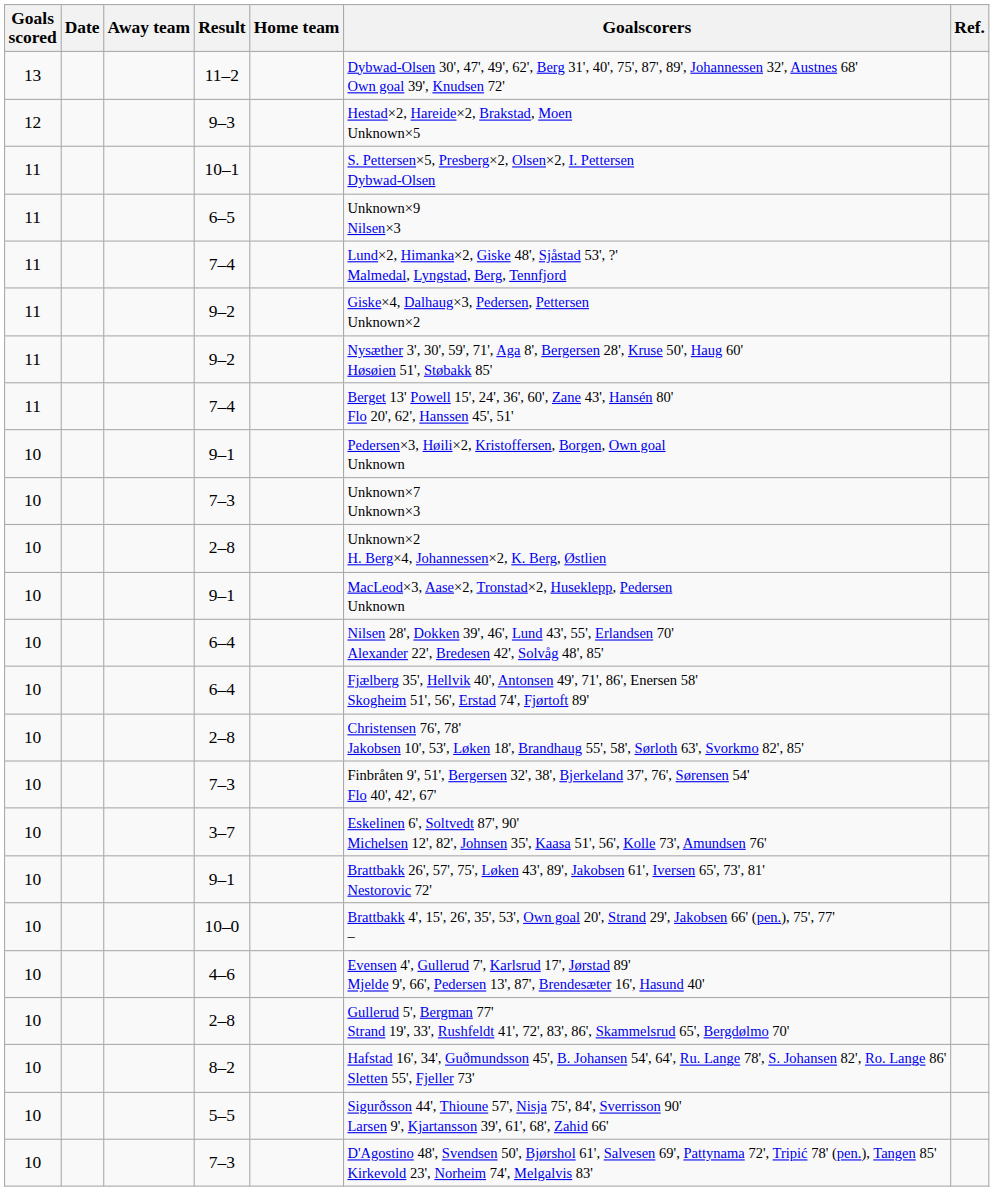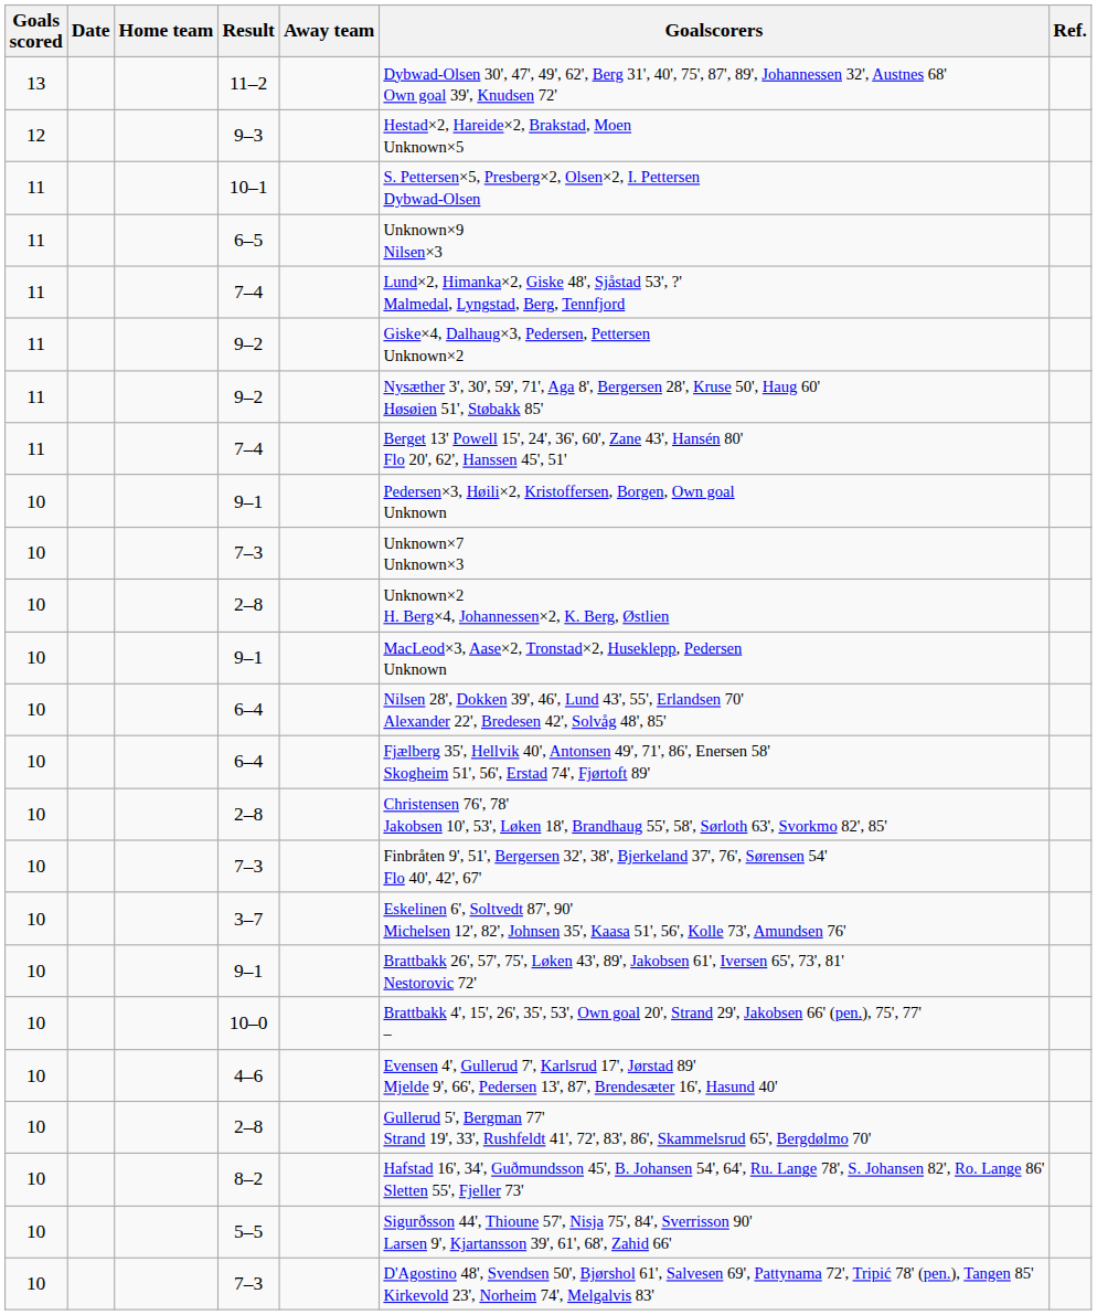 <table class="wikitable sortable">
 <tr>
 <th>Goals <br> scored</th>
 <th !width=4%>Date</th>
+<th !width=12%>Home team</th>
+<th ! align=center>Result</th>
 <th !width=12%>Away team</th>
-<th ! align=center>Result</th>
-<th !width=12%>Home team</th>
 <th ! class="unsortable" align="left">Goalscorers</th>
 <th !width=2% class="unsortable" align="center">Ref.</th>
 </tr>
 <tr>
 <td align=center>13</td>
 <td></td>
 <td></td>
 <td align=center>11–2</td>
 <td></td>
 <td><small> <a href='#'>Dybwad-Olsen</a> 30', 47', 49', 62', <a href='#'>Berg</a> 31', 40', 75', 87', 89', <a href='#'>Johannessen</a> 32', <a href='#'>Austnes</a> 68' </small><br><small><a href='#'>Own goal</a> 39', <a href='#'>Knudsen</a> 72'</small></td>
 <td></td>
 </tr>
 <tr>
 <td align=center>12</td>
 <td></td>
 <td></td>
 <td align=center>9–3</td>
 <td></td>
 <td><small> <a href='#'>Hestad</a>×2, <a href='#'>Hareide</a>×2, <a href='#'>Brakstad</a>, <a href='#'>Moen</a> </small><br><small> Unknown×5 </small></td>
 <td></td>
 </tr>
 <tr>
 <td align=center>11</td>
 <td></td>
 <td></td>
 <td align=center>10–1</td>
 <td></td>
 <td><small> <a href='#'>S. Pettersen</a>×5, <a href='#'>Presberg</a>×2, <a href='#'>Olsen</a>×2, <a href='#'>I. Pettersen</a> </small><br><small><a href='#'>Dybwad-Olsen</a></small></td>
 <td></td>
 </tr>
 <tr>
 <td align=center>11</td>
 <td></td>
 <td></td>
 <td align=center>6–5</td>
 <td></td>
 <td><small> Unknown×9 </small><br><small><a href='#'>Nilsen</a>×3</small></td>
 <td></td>
 </tr>
 <tr>
 <td align=center>11</td>
 <td></td>
 <td></td>
 <td align=center>7–4</td>
 <td></td>
 <td><small> <a href='#'>Lund</a>×2, <a href='#'>Himanka</a>×2, <a href='#'>Giske</a> 48', <a href='#'>Sjåstad</a> 53', ?'</small><br><small><a href='#'>Malmedal</a>, <a href='#'>Lyngstad</a>, <a href='#'>Berg</a>, <a href='#'>Tennfjord</a> </small></td>
 <td></td>
 </tr>
 <tr>
 <td align=center>11</td>
 <td></td>
 <td></td>
 <td align=center>9–2</td>
 <td></td>
 <td><small> <a href='#'>Giske</a>×4, <a href='#'>Dalhaug</a>×3, <a href='#'>Pedersen</a>, <a href='#'>Pettersen</a></small><br><small> Unknown×2 </small></td>
 <td></td>
 </tr>
 <tr>
 <td align=center>11</td>
 <td></td>
 <td></td>
 <td align=center>9–2</td>
 <td></td>
 <td><small> <a href='#'>Nysæther</a> 3', 30', 59', 71', <a href='#'>Aga</a> 8', <a href='#'>Bergersen</a> 28', <a href='#'>Kruse</a> 50', <a href='#'>Haug</a> 60'</small><br><small> <a href='#'>Høsøien</a> 51', <a href='#'>Støbakk</a> 85' </small></td>
 <td></td>
 </tr>
 <tr>
 <td align=center>11</td>
 <td></td>
 <td></td>
 <td align=center>7–4</td>
 <td></td>
 <td><small> <a href='#'>Berget</a> 13' <a href='#'>Powell</a> 15', 24', 36', 60', <a href='#'>Zane</a> 43', <a href='#'>Hansén</a> 80'</small><br><small> <a href='#'>Flo</a> 20', 62', <a href='#'>Hanssen</a> 45', 51' </small></td>
 <td></td>
 </tr>
 <tr>
 <td align=center>10</td>
 <td></td>
 <td></td>
 <td align=center>9–1</td>
 <td></td>
 <td><small> <a href='#'>Pedersen</a>×3, <a href='#'>Høili</a>×2, <a href='#'>Kristoffersen</a>, <a href='#'>Borgen</a>, <a href='#'>Own goal</a> </small><br><small> Unknown </small></td>
 <td></td>
 </tr>
 <tr>
 <td align=center>10</td>
 <td></td>
 <td></td>
 <td align=center>7–3</td>
 <td></td>
 <td><small> Unknown×7 </small><br><small> Unknown×3 </small></td>
 <td></td>
 </tr>
 <tr>
 <td align=center>10</td>
 <td></td>
 <td></td>
 <td align=center>2–8</td>
 <td></td>
 <td><small> Unknown×2 </small><br><small><a href='#'>H. Berg</a>×4, <a href='#'>Johannessen</a>×2, <a href='#'>K. Berg</a>, <a href='#'>Østlien</a></small></td>
 <td></td>
 </tr>
 <tr>
 <td align=center>10</td>
 <td></td>
 <td></td>
 <td align=center>9–1</td>
 <td></td>
 <td><small> <a href='#'>MacLeod</a>×3, <a href='#'>Aase</a>×2, <a href='#'>Tronstad</a>×2, <a href='#'>Huseklepp</a>, <a href='#'>Pedersen</a></small><br><small> Unknown </small></td>
 <td></td>
 </tr>
 <tr>
 <td align=center>10</td>
 <td></td>
 <td></td>
 <td align=center>6–4</td>
 <td></td>
 <td><small> <a href='#'>Nilsen</a> 28', <a href='#'>Dokken</a> 39', 46', <a href='#'>Lund</a> 43', 55', <a href='#'>Erlandsen</a> 70'</small><br><small><a href='#'>Alexander</a> 22', <a href='#'>Bredesen</a> 42', <a href='#'>Solvåg</a> 48', 85'</small></td>
 <td></td>
 </tr>
 <tr>
 <td align=center>10</td>
 <td></td>
 <td></td>
 <td align=center>6–4</td>
 <td></td>
 <td><small> <a href='#'>Fjælberg</a> 35', <a href='#'>Hellvik</a> 40', <a href='#'>Antonsen</a> 49', 71', 86', Enersen 58' </small><br><small><a href='#'>Skogheim</a> 51', 56', <a href='#'>Erstad</a> 74', <a href='#'>Fjørtoft</a> 89'</small></td>
 <td></td>
 </tr>
 <tr>
 <td align=center>10</td>
 <td></td>
 <td></td>
 <td align=center>2–8</td>
 <td></td>
 <td><small> <a href='#'>Christensen</a> 76', 78' </small><br><small><a href='#'>Jakobsen</a> 10', 53', <a href='#'>Løken</a> 18', <a href='#'>Brandhaug</a> 55', 58', <a href='#'>Sørloth</a> 63', <a href='#'>Svorkmo</a> 82', 85' </small></td>
 <td></td>
 </tr>
 <tr>
 <td align=center>10</td>
 <td></td>
 <td></td>
 <td align=center>7–3</td>
 <td></td>
 <td><small> Finbråten 9', 51', <a href='#'>Bergersen</a> 32', 38', <a href='#'>Bjerkeland</a> 37', 76', <a href='#'>Sørensen</a> 54' </small><br><small><a href='#'>Flo</a> 40', 42', 67' </small></td>
 <td></td>
 </tr>
 <tr>
 <td align=center>10</td>
 <td></td>
 <td></td>
 <td align=center>3–7</td>
 <td></td>
 <td><small> <a href='#'>Eskelinen</a> 6', <a href='#'>Soltvedt</a> 87', 90' </small><br><small><a href='#'>Michelsen</a> 12', 82', <a href='#'>Johnsen</a> 35', <a href='#'>Kaasa</a> 51', 56', <a href='#'>Kolle</a> 73', <a href='#'>Amundsen</a> 76' </small></td>
 <td></td>
 </tr>
 <tr>
 <td align=center>10</td>
 <td></td>
 <td></td>
 <td align=center>9–1</td>
 <td></td>
 <td><small> <a href='#'>Brattbakk</a> 26', 57', 75', <a href='#'>Løken</a> 43', 89', <a href='#'>Jakobsen</a> 61', <a href='#'>Iversen</a> 65', 73', 81' </small><br><small> <a href='#'>Nestorovic</a> 72' </small></td>
 <td></td>
 </tr>
 <tr>
 <td align=center>10</td>
 <td></td>
 <td></td>
 <td align=center>10–0</td>
 <td></td>
 <td><small> <a href='#'>Brattbakk</a> 4', 15', 26', 35', 53', <a href='#'>Own goal</a> 20', <a href='#'>Strand</a> 29', <a href='#'>Jakobsen</a> 66' (<a href='#'>pen.</a>), 75', 77' </small><br><small> – </small></td>
 <td></td>
 </tr>
 <tr>
 <td align=center>10</td>
 <td></td>
 <td></td>
 <td align=center>4–6</td>
 <td></td>
 <td><small> <a href='#'>Evensen</a> 4', <a href='#'>Gullerud</a> 7', <a href='#'>Karlsrud</a> 17', <a href='#'>Jørstad</a> 89' </small><br><small> <a href='#'>Mjelde</a> 9', 66', <a href='#'>Pedersen</a> 13', 87', <a href='#'>Brendesæter</a> 16', <a href='#'>Hasund</a> 40' </small></td>
 <td></td>
 </tr>
 <tr>
 <td align=center>10</td>
 <td></td>
 <td></td>
 <td align=center>2–8</td>
 <td></td>
 <td><small> <a href='#'>Gullerud</a> 5', <a href='#'>Bergman</a> 77' </small><br><small> <a href='#'>Strand</a> 19', 33', <a href='#'>Rushfeldt</a> 41', 72', 83', 86', <a href='#'>Skammelsrud</a> 65', <a href='#'>Bergdølmo</a> 70' </small></td>
 <td></td>
 </tr>
 <tr>
 <td align=center>10</td>
 <td></td>
 <td></td>
 <td align=center>8–2</td>
 <td></td>
 <td><small> <a href='#'>Hafstad</a> 16', 34', <a href='#'>Guðmundsson</a> 45', <a href='#'>B. Johansen</a> 54', 64', <a href='#'>Ru. Lange</a> 78', <a href='#'>S. Johansen</a> 82', <a href='#'>Ro. Lange</a> 86' </small><br><small> <a href='#'>Sletten</a> 55', <a href='#'>Fjeller</a> 73' </small></td>
 <td></td>
 </tr>
 <tr>
 <td align=center>10</td>
 <td></td>
 <td></td>
 <td align=center>5–5</td>
 <td></td>
 <td><small> <a href='#'>Sigurðsson</a> 44', <a href='#'>Thioune</a> 57', <a href='#'>Nisja</a> 75', 84', <a href='#'>Sverrisson</a> 90' </small><br><small> <a href='#'>Larsen</a> 9', <a href='#'>Kjartansson</a> 39', 61', 68', <a href='#'>Zahid</a> 66' </small></td>
 <td></td>
 </tr>
 <tr>
 <td align=center>10</td>
 <td></td>
 <td></td>
 <td align=center>7–3</td>
 <td></td>
 <td><small> <a href='#'>D'Agostino</a> 48', <a href='#'>Svendsen</a> 50', <a href='#'>Bjørshol</a> 61', <a href='#'>Salvesen</a> 69', <a href='#'>Pattynama</a> 72', <a href='#'>Tripić</a> 78' (<a href='#'>pen.</a>), <a href='#'>Tangen</a> 85' </small><br><small> <a href='#'>Kirkevold</a> 23', <a href='#'>Norheim</a> 74', <a href='#'>Melgalvis</a> 83' </small></td>
 <td></td>
 </tr>
 </table>
